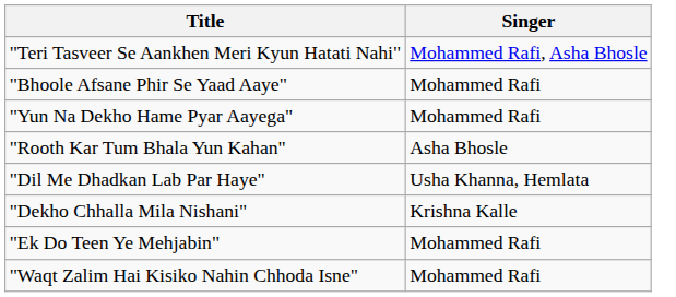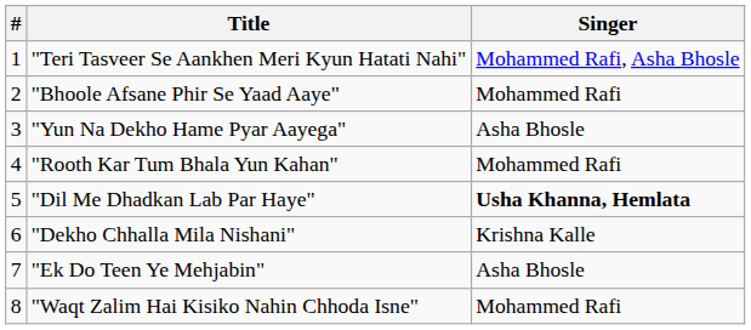 <table class="wikitable" style="font-size:95%;">
 <tr>
+<th>#</th>
 <th>Title</th>
 <th>Singer</th>
 </tr>
 <tr>
+<td>1</td>
 <td>"Teri Tasveer Se Aankhen Meri Kyun Hatati Nahi"</td>
 <td><a href='#'>Mohammed Rafi</a>, <a href='#'>Asha Bhosle</a></td>
 </tr>
 <tr>
+<td>2</td>
 <td>"Bhoole Afsane Phir Se Yaad Aaye"</td>
 <td>Mohammed Rafi</td>
 </tr>
 <tr>
+<td>3</td>
 <td>"Yun Na Dekho Hame Pyar Aayega"</td>
+<td>Asha Bhosle</td>
+</tr>
+<tr>
+<td>4</td>
+<td>"Rooth Kar Tum Bhala Yun Kahan"</td>
 <td>Mohammed Rafi</td>
 </tr>
 <tr>
-<td>"Rooth Kar Tum Bhala Yun Kahan"</td>
-<td>Asha Bhosle</td>
+<td>5</td>
+<td>"Dil Me Dhadkan Lab Par Haye"</td>
+<td><strong>Usha Khanna, Hemlata</strong></td>
 </tr>
 <tr>
-<td>"Dil Me Dhadkan Lab Par Haye"</td>
-<td>Usha Khanna, Hemlata</td>
-</tr>
-<tr>
+<td>6</td>
 <td>"Dekho Chhalla Mila Nishani"</td>
 <td>Krishna Kalle</td>
 </tr>
 <tr>
+<td>7</td>
 <td>"Ek Do Teen Ye Mehjabin"</td>
-<td>Mohammed Rafi</td>
+<td>Asha Bhosle</td>
 </tr>
 <tr>
+<td>8</td>
 <td>"Waqt Zalim Hai Kisiko Nahin Chhoda Isne"</td>
 <td>Mohammed Rafi</td>
 </tr>
 </table>
